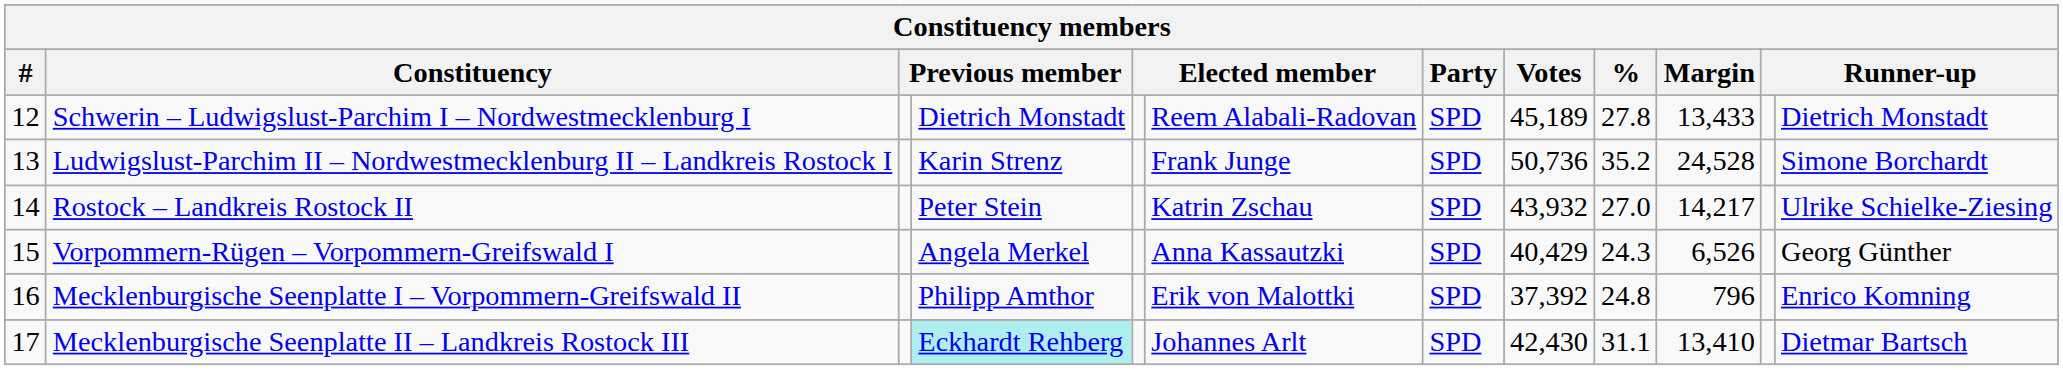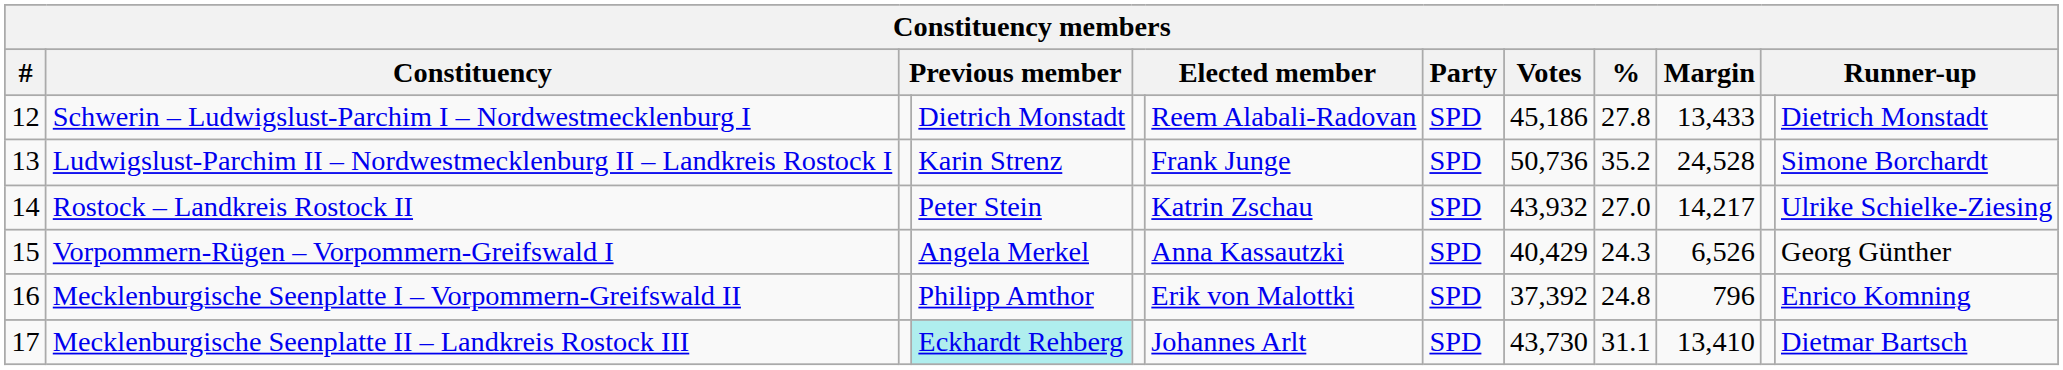 <table class="wikitable sortable" style="text-align:right">
 <tr>
 <th colspan="12">Constituency members</th>
 </tr>
 <tr>
 <th>#</th>
 <th>Constituency</th>
 <th colspan="2">Previous member</th>
 <th colspan="2">Elected member</th>
 <th>Party</th>
 <th>Votes</th>
 <th>%</th>
 <th>Margin</th>
 <th colspan="2">Runner-up</th>
 </tr>
 <tr>
 <td>12</td>
 <td align=left><a href='#'>Schwerin – Ludwigslust-Parchim I – Nordwestmecklenburg I</a></td>
 <td bgcolor=></td>
 <td align=left><a href='#'>Dietrich Monstadt</a></td>
 <td bgcolor=></td>
 <td align=left><a href='#'>Reem Alabali-Radovan</a></td>
 <td align=left><a href='#'>SPD</a></td>
-<td>45,189</td>
+<td>45,186</td>
 <td>27.8</td>
 <td>13,433</td>
 <td bgcolor=></td>
 <td align=left><a href='#'>Dietrich Monstadt</a></td>
 </tr>
 <tr>
 <td>13</td>
 <td align=left><a href='#'>Ludwigslust-Parchim II – Nordwestmecklenburg II – Landkreis Rostock I</a></td>
 <td bgcolor=></td>
 <td align=left><a href='#'>Karin Strenz</a></td>
 <td bgcolor=></td>
 <td align=left><a href='#'>Frank Junge</a></td>
 <td align=left><a href='#'>SPD</a></td>
 <td>50,736</td>
 <td>35.2</td>
 <td>24,528</td>
 <td bgcolor=></td>
 <td align=left><a href='#'>Simone Borchardt</a></td>
 </tr>
 <tr>
 <td>14</td>
 <td align=left><a href='#'>Rostock – Landkreis Rostock II</a></td>
 <td bgcolor=></td>
 <td align=left><a href='#'>Peter Stein</a></td>
 <td bgcolor=></td>
 <td align=left><a href='#'>Katrin Zschau</a></td>
 <td align=left><a href='#'>SPD</a></td>
 <td>43,932</td>
 <td>27.0</td>
 <td>14,217</td>
 <td bgcolor=></td>
 <td align=left><a href='#'>Ulrike Schielke-Ziesing</a></td>
 </tr>
 <tr>
 <td>15</td>
 <td align=left><a href='#'>Vorpommern-Rügen – Vorpommern-Greifswald I</a></td>
 <td bgcolor=></td>
 <td align=left><a href='#'>Angela Merkel</a></td>
 <td bgcolor=></td>
 <td align=left><a href='#'>Anna Kassautzki</a></td>
 <td align=left><a href='#'>SPD</a></td>
 <td>40,429</td>
 <td>24.3</td>
 <td>6,526</td>
 <td bgcolor=></td>
 <td align=left>Georg Günther</td>
 </tr>
 <tr>
 <td>16</td>
 <td align=left><a href='#'>Mecklenburgische Seenplatte I – Vorpommern-Greifswald II</a></td>
 <td bgcolor=></td>
 <td align=left><a href='#'>Philipp Amthor</a></td>
 <td bgcolor=></td>
 <td align=left><a href='#'>Erik von Malottki</a></td>
 <td align=left><a href='#'>SPD</a></td>
 <td>37,392</td>
 <td>24.8</td>
 <td>796</td>
 <td bgcolor=></td>
 <td align=left><a href='#'>Enrico Komning</a></td>
 </tr>
 <tr>
 <td>17</td>
 <td align=left><a href='#'>Mecklenburgische Seenplatte II – Landkreis Rostock III</a></td>
 <td bgcolor=></td>
 <td align=left style="background: paleturquoise;"><a href='#'>Eckhardt Rehberg</a></td>
 <td bgcolor=></td>
 <td align=left><a href='#'>Johannes Arlt</a></td>
 <td align=left><a href='#'>SPD</a></td>
-<td>42,430</td>
+<td>43,730</td>
 <td>31.1</td>
 <td>13,410</td>
 <td bgcolor=></td>
 <td align=left><a href='#'>Dietmar Bartsch</a></td>
 </tr>
 </table>
